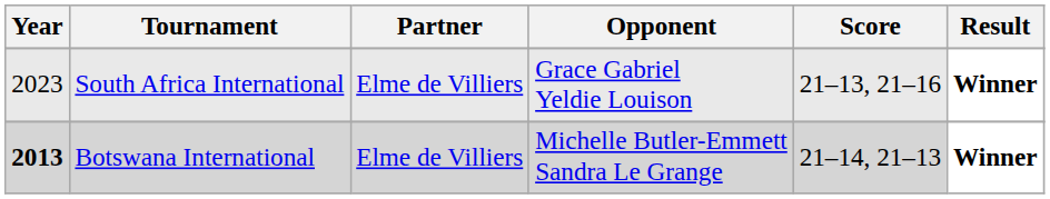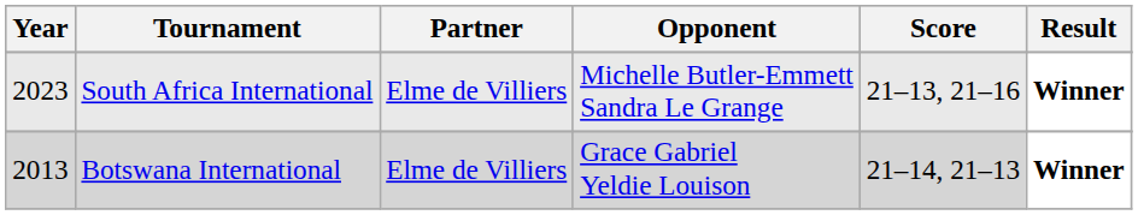 <table class="sortable wikitable" style="font-size: 90%;">
 <tr>
 <th>Year</th>
 <th>Tournament</th>
 <th>Partner</th>
 <th>Opponent</th>
 <th>Score</th>
 <th>Result</th>
 </tr>
 <tr>
 </tr>
 <tr style="background:#E9E9E9">
 <td align="center">2023</td>
 <td align="left"><a href='#'>South Africa International</a></td>
 <td align="left"> <a href='#'>Elme de Villiers</a></td>
-<td align="left"> <a href='#'>Grace Gabriel</a><br> <a href='#'>Yeldie Louison</a></td>
+<td align="left"> <a href='#'>Michelle Butler-Emmett</a><br> <a href='#'>Sandra Le Grange</a></td>
 <td align="left">21–13, 21–16</td>
 <td style="text-align:left; background:white"> <strong>Winner</strong></td>
 </tr>
 <tr>
 </tr>
 <tr style="background:#D5D5D5">
-<td align="center"><strong>2013</strong></td>
+<td align="center">2013</td>
 <td align="left"><a href='#'>Botswana International</a></td>
 <td align="left"> <a href='#'>Elme de Villiers</a></td>
-<td align="left"> <a href='#'>Michelle Butler-Emmett</a><br> <a href='#'>Sandra Le Grange</a></td>
+<td align="left"> <a href='#'>Grace Gabriel</a><br> <a href='#'>Yeldie Louison</a></td>
 <td align="left">21–14, 21–13</td>
 <td style="text-align:left; background:white"> <strong>Winner</strong></td>
 </tr>
 </table>
